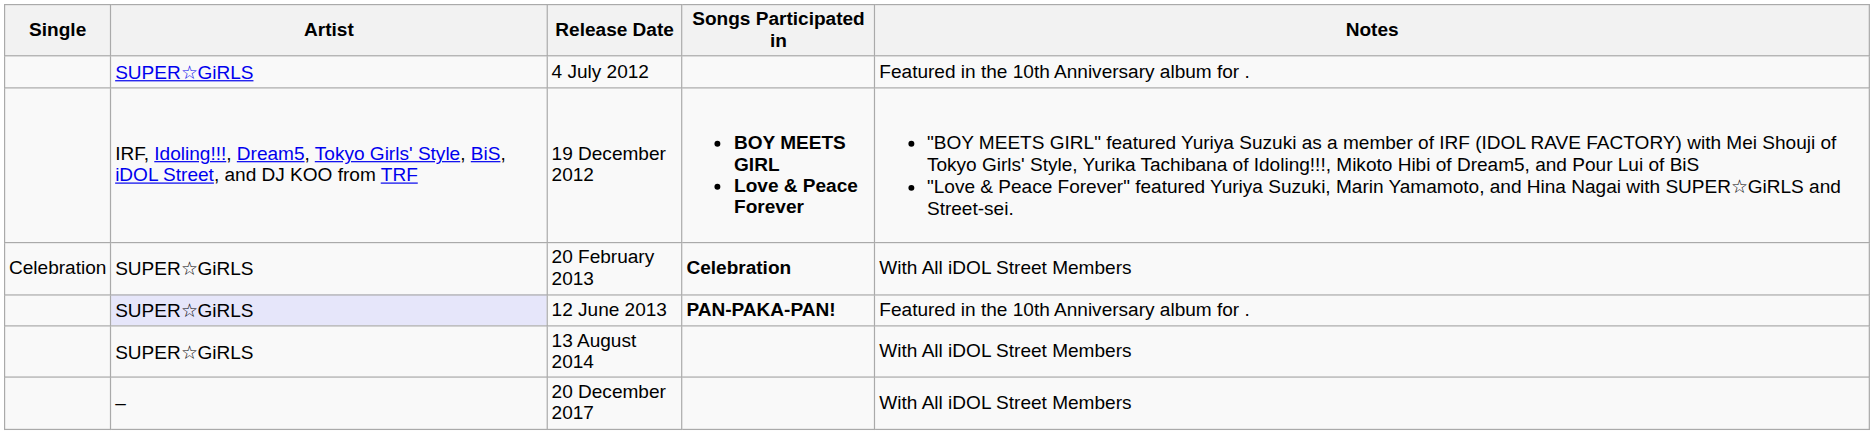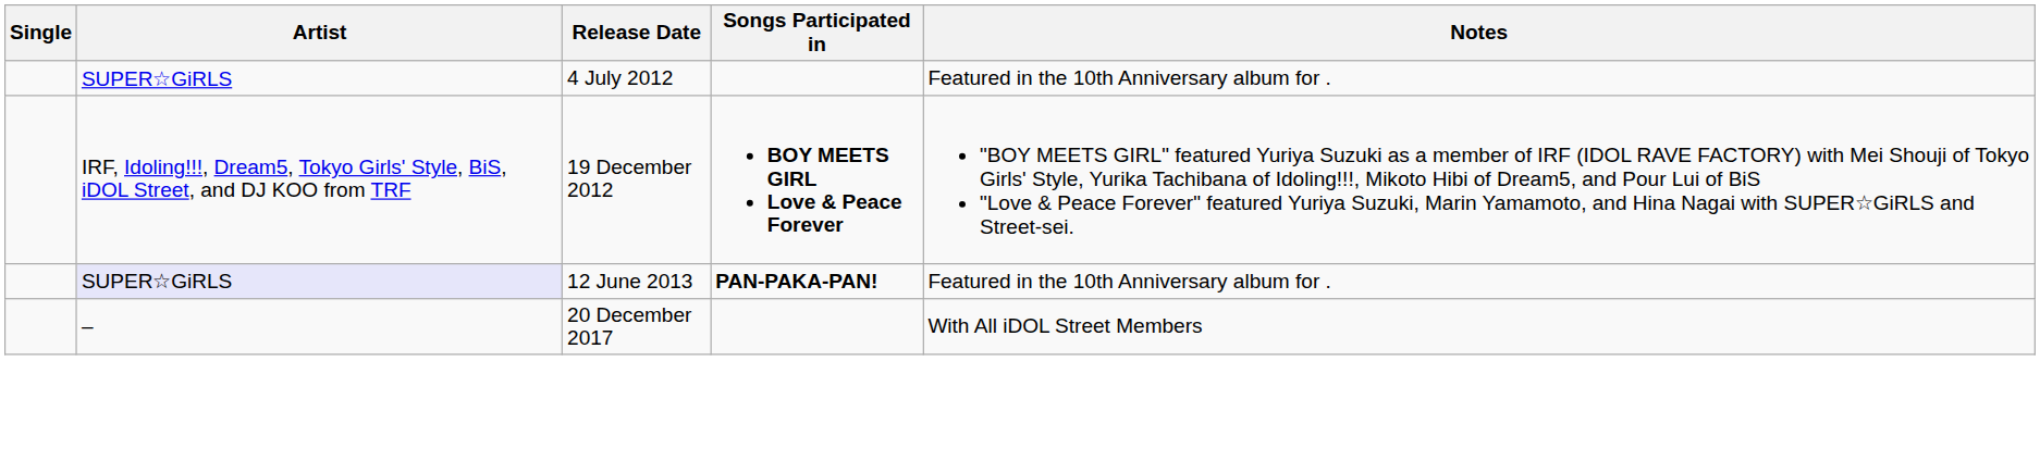 <table class="wikitable">
 <tr>
 <th>Single</th>
 <th>Artist</th>
 <th>Release Date</th>
 <th>Songs Participated in</th>
 <th>Notes</th>
 </tr>
 <tr>
 <td></td>
 <td><a href='#'>SUPER☆GiRLS</a></td>
 <td>4 July 2012</td>
 <td><strong></strong></td>
 <td>Featured in the 10th Anniversary album for .</td>
 </tr>
 <tr>
 <td></td>
 <td>IRF, <a href='#'>Idoling!!!</a>, <a href='#'>Dream5</a>, <a href='#'>Tokyo Girls' Style</a>, <a href='#'>BiS</a>, <a href='#'>iDOL Street</a>, and DJ KOO from <a href='#'>TRF</a></td>
 <td>19 December 2012</td>
 <td><br><ul><li><strong>BOY MEETS GIRL</strong></li><li><strong>Love & Peace Forever</strong></li></ul></td>
 <td><br><ul><li>"BOY MEETS GIRL" featured Yuriya Suzuki as a member of IRF (IDOL RAVE FACTORY) with Mei Shouji of Tokyo Girls' Style, Yurika Tachibana of Idoling!!!, Mikoto Hibi of Dream5, and Pour Lui of BiS</li><li>"Love & Peace Forever" featured Yuriya Suzuki, Marin Yamamoto, and Hina Nagai with SUPER☆GiRLS and Street-sei.</li></ul></td>
 </tr>
 <tr>
-<td>Celebration</td>
-<td>SUPER☆GiRLS</td>
-<td>20 February 2013</td>
-<td><strong>Celebration</strong></td>
-<td>With All iDOL Street Members</td>
-</tr>
-<tr>
 <td></td>
 <td style="background: lavender;">SUPER☆GiRLS</td>
 <td>12 June 2013</td>
 <td><strong>PAN-PAKA-PAN!</strong></td>
 <td>Featured in the 10th Anniversary album for .</td>
-</tr>
-<tr>
-<td></td>
-<td>SUPER☆GiRLS</td>
-<td>13 August 2014</td>
-<td><strong></strong></td>
-<td>With All iDOL Street Members</td>
 </tr>
 <tr>
 <td></td>
 <td>–</td>
 <td>20 December 2017</td>
 <td><strong></strong></td>
 <td>With All iDOL Street Members</td>
 </tr>
 </table>
